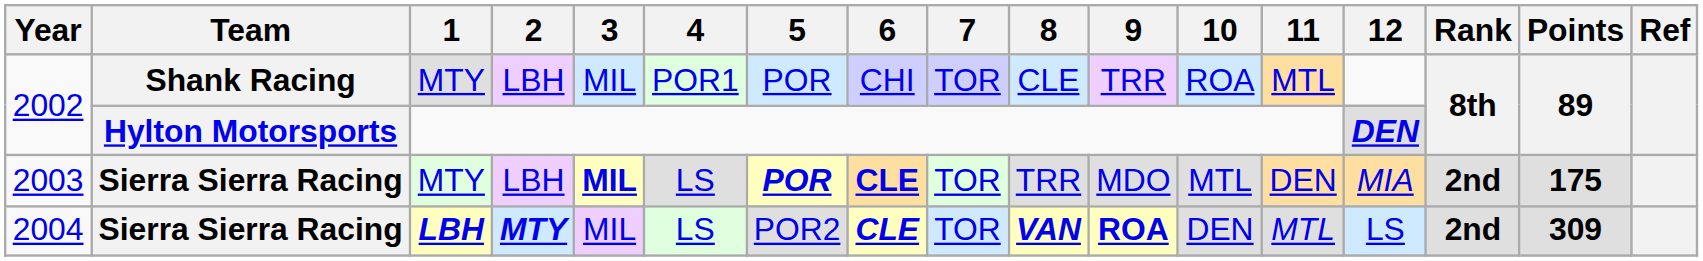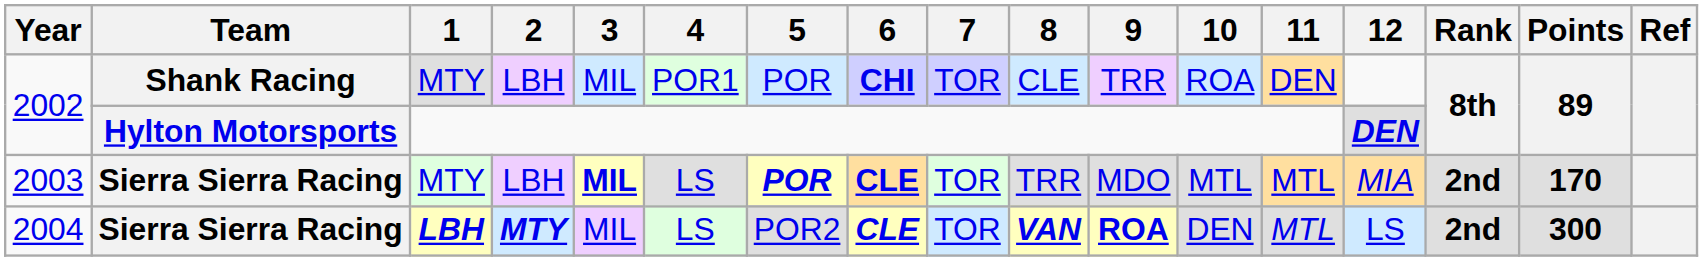 <table class="wikitable" style="text-align:center; font-size:85%">
 <tr>
 <th>Year</th>
 <th>Team</th>
 <th>1</th>
 <th>2</th>
 <th>3</th>
 <th>4</th>
 <th>5</th>
 <th>6</th>
 <th>7</th>
 <th>8</th>
 <th>9</th>
 <th>10</th>
 <th>11</th>
 <th>12</th>
 <th>Rank</th>
 <th>Points</th>
 <th>Ref</th>
 </tr>
 <tr>
 <td rowspan=2><a href='#'>2002</a></td>
 <th nowrap>Shank Racing</th>
 <td style="background:#DFDFDF;"><a href='#'>MTY</a><br></td>
 <td style="background:#EFCFFF;"><a href='#'>LBH</a><br></td>
 <td style="background:#CFEAFF;"><a href='#'>MIL</a><br></td>
 <td style="background:#DFFFDF;"><a href='#'>POR1</a><br></td>
 <td style="background:#CFEAFF;"><a href='#'>POR</a><br></td>
-<td style="background:#CFCFFF;"><a href='#'>CHI</a><br></td>
+<td style="background:#CFCFFF;"><strong><a href='#'>CHI</a><br></strong></td>
 <td style="background:#CFCFFF;"><a href='#'>TOR</a><br></td>
 <td style="background:#CFEAFF;"><a href='#'>CLE</a><br></td>
 <td style="background:#EFCFFF;"><a href='#'>TRR</a><br></td>
 <td style="background:#CFEAFF;"><a href='#'>ROA</a><br></td>
-<td style="background:#FFDF9F;"><a href='#'>MTL</a><br></td>
+<td style="background:#FFDF9F;"><a href='#'>DEN</a><br></td>
 <td></td>
 <th rowspan=2>8th</th>
 <th rowspan=2>89</th>
 <th rowspan="2"></th>
 </tr>
 <tr>
 <th nowrap><a href='#'>Hylton Motorsports</a></th>
 <td colspan=11></td>
 <td style="background:#DFDFDF;"><strong><em><a href='#'>DEN</a></em></strong><br></td>
 </tr>
 <tr>
 <td><a href='#'>2003</a></td>
 <th nowrap>Sierra Sierra Racing</th>
 <td style="background:#DFFFDF;"><a href='#'>MTY</a><br></td>
 <td style="background:#EFCFFF;"><a href='#'>LBH</a><br></td>
 <td style="background:#FFFFBF;"><strong><a href='#'>MIL</a></strong><br></td>
 <td style="background:#DFDFDF;"><a href='#'>LS</a><br></td>
 <td style="background:#FFFFBF;"><strong><em><a href='#'>POR</a></em></strong><br></td>
 <td style="background:#FFDF9F;"><strong><a href='#'>CLE</a><br></strong></td>
 <td style="background:#DFFFDF;"><a href='#'>TOR</a><br></td>
 <td style="background:#DFDFDF;"><a href='#'>TRR</a><br></td>
 <td style="background:#DFDFDF;"><a href='#'>MDO</a><br></td>
 <td style="background:#DFDFDF;"><a href='#'>MTL</a><br></td>
-<td style="background:#FFDF9F;"><a href='#'>DEN</a><br></td>
+<td style="background:#FFDF9F;"><a href='#'>MTL</a><br></td>
 <td style="background:#FFDF9F;"><em><a href='#'>MIA</a></em><br></td>
 <td style="background:#DFDFDF;"><strong>2nd</strong></td>
-<td style="background:#DFDFDF;"><strong>175</strong></td>
+<td style="background:#DFDFDF;"><strong>170</strong></td>
 <th></th>
 </tr>
 <tr>
 <td><a href='#'>2004</a></td>
 <th nowrap>Sierra Sierra Racing</th>
 <td style="background:#FFFFBF;"><strong><em><a href='#'>LBH</a></em></strong><br></td>
 <td style="background:#CFEAFF;"><strong><em><a href='#'>MTY</a></em></strong><br></td>
 <td style="background:#EFCFFF;"><a href='#'>MIL</a><br></td>
 <td style="background:#DFFFDF;"><a href='#'>LS</a><br></td>
 <td style="background:#DFDFDF;"><a href='#'>POR2</a><br></td>
 <td style="background:#FFFFBF;"><strong><em><a href='#'>CLE</a></em></strong><br></td>
 <td style="background:#CFEAFF;"><a href='#'>TOR</a><br></td>
 <td style="background:#FFFFBF;"><strong><em><a href='#'>VAN</a></em></strong><br></td>
 <td style="background:#FFFFBF;"><strong><a href='#'>ROA</a></strong><br></td>
 <td style="background:#DFDFDF;"><a href='#'>DEN</a><br></td>
 <td style="background:#DFDFDF;"><em><a href='#'>MTL</a></em><br></td>
 <td style="background:#CFEAFF;"><a href='#'>LS</a><br></td>
 <td style="background:#DFDFDF;"><strong>2nd</strong></td>
-<td style="background:#DFDFDF;"><strong>309</strong></td>
+<td style="background:#DFDFDF;"><strong>300</strong></td>
 <th></th>
 </tr>
 </table>
